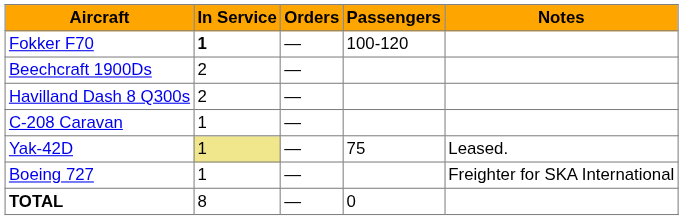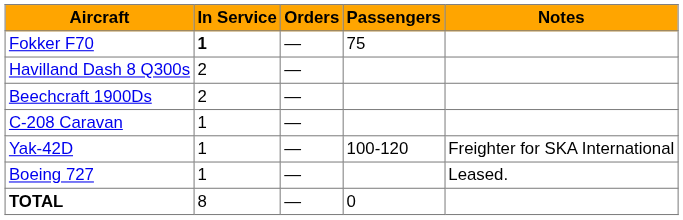 <table class="toccolours" border="1" cellpadding="3" style="margin:1em auto; border-collapse:collapse">
 <tr style="background:orange;">
 <th>Aircraft</th>
 <th>In Service</th>
 <th>Orders</th>
 <th>Passengers</th>
 <th>Notes</th>
 </tr>
 <tr>
 <td><a href='#'>Fokker F70</a></td>
 <td><strong>1</strong></td>
 <td>—</td>
-<td>100-120</td>
+<td>75</td>
 <td></td>
 </tr>
 <tr>
-<td><a href='#'>Beechcraft 1900Ds</a></td>
+<td><a href='#'>Havilland Dash 8 Q300s</a></td>
 <td>2</td>
 <td>—</td>
 <td></td>
 <td></td>
 </tr>
 <tr>
-<td><a href='#'>Havilland Dash 8 Q300s</a></td>
+<td><a href='#'>Beechcraft 1900Ds</a></td>
 <td>2</td>
 <td>—</td>
 <td></td>
 <td></td>
 </tr>
 <tr>
 <td><a href='#'>C-208 Caravan</a></td>
 <td>1</td>
 <td>—</td>
 <td></td>
 <td></td>
 </tr>
 <tr>
 <td><a href='#'>Yak-42D</a></td>
-<td style="background: khaki;">1</td>
+<td>1</td>
 <td>—</td>
-<td>75</td>
-<td>Leased.</td>
+<td>100-120</td>
+<td>Freighter for SKA International</td>
 </tr>
 <tr>
 <td><a href='#'>Boeing 727</a></td>
 <td>1</td>
 <td>—</td>
 <td></td>
-<td>Freighter for SKA International</td>
+<td>Leased.</td>
 </tr>
 <tr>
 <td><strong>TOTAL</strong></td>
 <td>8</td>
 <td>—</td>
 <td>0</td>
 <td></td>
 </tr>
 </table>
